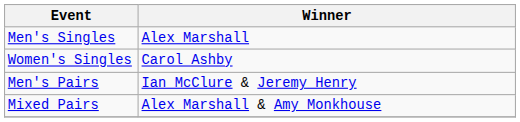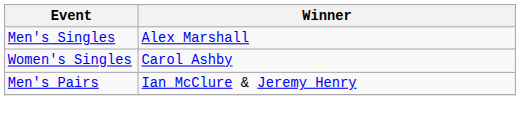 <table class="wikitable" style="font-size: 100%">
 <tr>
 <th width=120>Event</th>
 <th width=350>Winner</th>
 </tr>
 <tr>
 <td><a href='#'>Men's Singles</a></td>
 <td> <a href='#'>Alex Marshall</a></td>
 </tr>
 <tr>
 <td><a href='#'>Women's Singles</a></td>
 <td> <a href='#'>Carol Ashby</a></td>
 </tr>
 <tr>
 <td><a href='#'>Men's Pairs</a></td>
 <td> <a href='#'>Ian McClure</a> & <a href='#'>Jeremy Henry</a></td>
 </tr>
 <tr>
-<td><a href='#'>Mixed Pairs</a></td>
-<td> <a href='#'>Alex Marshall</a> &  <a href='#'>Amy Monkhouse</a></td>
-</tr>
-<tr>
 </tr>
 </table>
